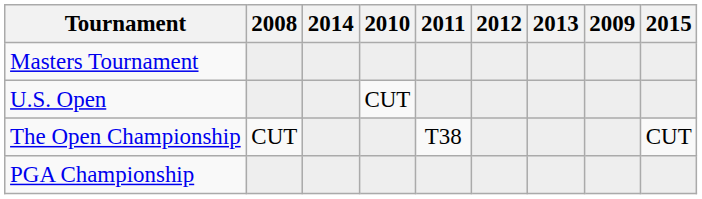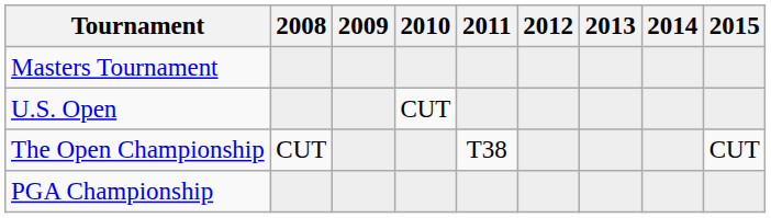 <table class="wikitable" style="font-size:95%;text-align:center;">
 <tr>
 <th>Tournament</th>
 <th>2008</th>
-<th>2014</th>
+<th>2009</th>
 <th>2010</th>
 <th>2011</th>
 <th>2012</th>
 <th>2013</th>
-<th>2009</th>
+<th>2014</th>
 <th>2015</th>
 </tr>
 <tr>
 <td align=left><a href='#'>Masters Tournament</a></td>
 <td style="background:#eeeeee;"></td>
 <td style="background:#eeeeee;"></td>
 <td style="background:#eeeeee;"></td>
 <td style="background:#eeeeee;"></td>
 <td style="background:#eeeeee;"></td>
 <td style="background:#eeeeee;"></td>
 <td style="background:#eeeeee;"></td>
 <td style="background:#eeeeee;"></td>
 </tr>
 <tr>
 <td align=left><a href='#'>U.S. Open</a></td>
 <td style="background:#eeeeee;"></td>
 <td style="background:#eeeeee;"></td>
 <td>CUT</td>
 <td style="background:#eeeeee;"></td>
 <td style="background:#eeeeee;"></td>
 <td style="background:#eeeeee;"></td>
 <td style="background:#eeeeee;"></td>
 <td style="background:#eeeeee;"></td>
 </tr>
 <tr>
 <td align=left><a href='#'>The Open Championship</a></td>
 <td>CUT</td>
 <td style="background:#eeeeee;"></td>
 <td style="background:#eeeeee;"></td>
 <td>T38</td>
 <td style="background:#eeeeee;"></td>
 <td style="background:#eeeeee;"></td>
 <td style="background:#eeeeee;"></td>
 <td>CUT</td>
 </tr>
 <tr>
 <td align=left><a href='#'>PGA Championship</a></td>
 <td style="background:#eeeeee;"></td>
 <td style="background:#eeeeee;"></td>
 <td style="background:#eeeeee;"></td>
 <td style="background:#eeeeee;"></td>
 <td style="background:#eeeeee;"></td>
 <td style="background:#eeeeee;"></td>
 <td style="background:#eeeeee;"></td>
 <td style="background:#eeeeee;"></td>
 </tr>
 </table>
